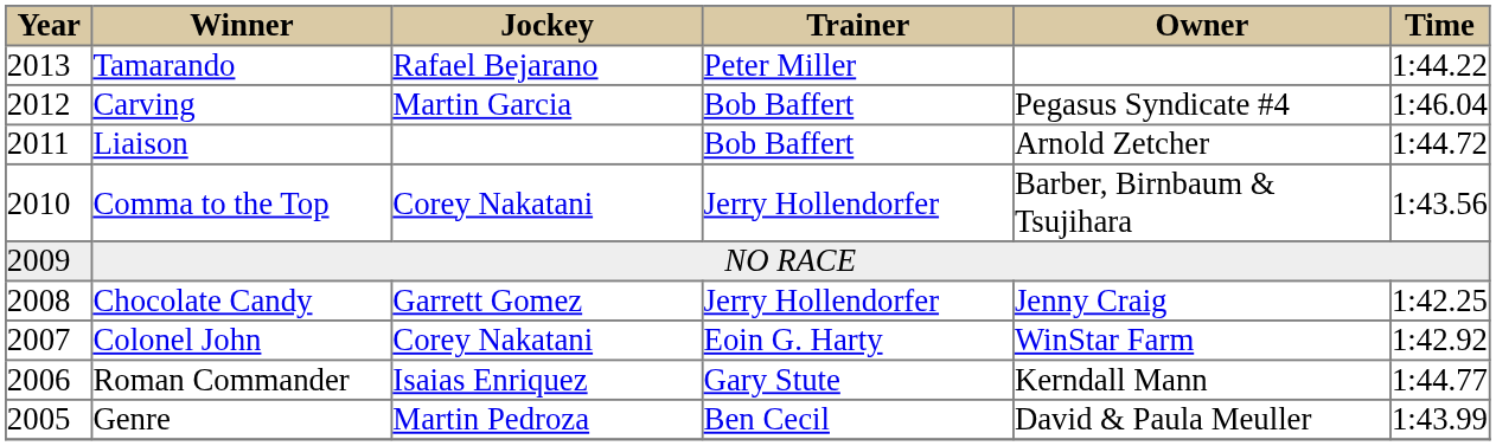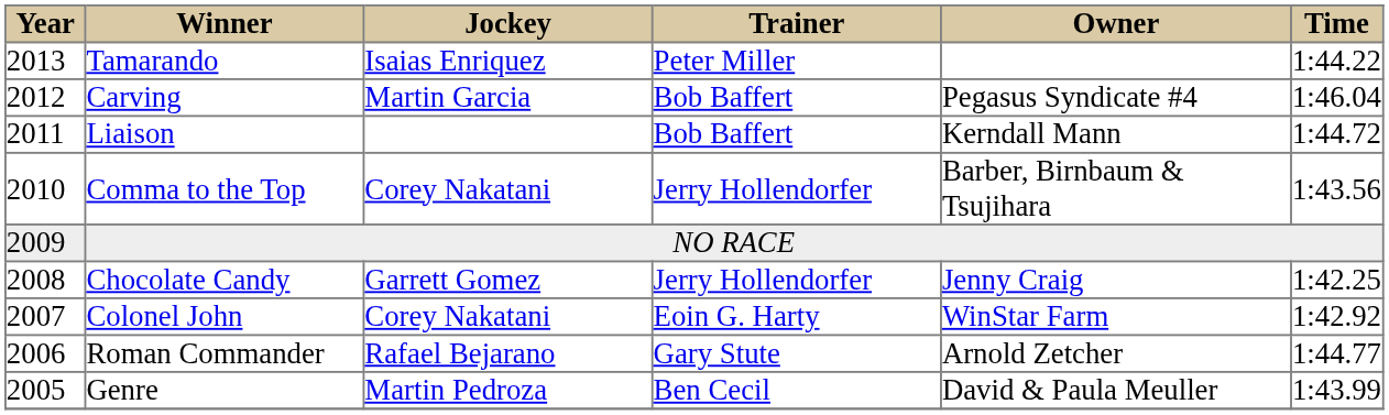 <table class = "sortable" | border="1" cellpadding="0" style="border-collapse: collapse; font-size:90%">
 <tr bgcolor="#DACAA5" align="center">
 <td width="38px"><strong>Year</strong><br></td>
 <td width="135px"><strong>Winner</strong><br></td>
 <td width="140px"><strong>Jockey</strong><br></td>
 <td width="140px"><strong>Trainer</strong><br></td>
 <td width="170px"><strong>Owner</strong><br></td>
 <td><strong>Time</strong><br></td>
 </tr>
 <tr>
 <td>2013</td>
 <td><a href='#'>Tamarando</a></td>
-<td><a href='#'>Rafael Bejarano</a></td>
+<td><a href='#'>Isaias Enriquez</a></td>
 <td><a href='#'>Peter Miller</a></td>
 <td></td>
 <td>1:44.22</td>
 </tr>
 <tr>
 <td>2012</td>
 <td><a href='#'>Carving</a></td>
 <td><a href='#'>Martin Garcia</a></td>
 <td><a href='#'>Bob Baffert</a></td>
 <td>Pegasus Syndicate #4</td>
 <td>1:46.04</td>
 </tr>
 <tr>
 <td>2011</td>
 <td><a href='#'>Liaison</a></td>
 <td></td>
 <td><a href='#'>Bob Baffert</a></td>
-<td>Arnold Zetcher</td>
+<td>Kerndall Mann</td>
 <td>1:44.72</td>
 </tr>
 <tr>
 <td>2010</td>
 <td><a href='#'>Comma to the Top</a></td>
 <td><a href='#'>Corey Nakatani</a></td>
 <td><a href='#'>Jerry Hollendorfer</a></td>
 <td>Barber, Birnbaum & Tsujihara</td>
 <td>1:43.56</td>
 </tr>
 <tr bgcolor="#eeeeee">
 <td>2009</td>
 <td rowspan="1" colspan="5" align=center><em>NO RACE</em></td>
 </tr>
 <tr>
 <td>2008</td>
 <td><a href='#'>Chocolate Candy</a></td>
 <td><a href='#'>Garrett Gomez</a></td>
 <td><a href='#'>Jerry Hollendorfer</a></td>
 <td><a href='#'>Jenny Craig</a></td>
 <td>1:42.25</td>
 </tr>
 <tr>
 <td>2007</td>
 <td><a href='#'>Colonel John</a></td>
 <td><a href='#'>Corey Nakatani</a></td>
 <td><a href='#'>Eoin G. Harty</a></td>
 <td><a href='#'>WinStar Farm</a></td>
 <td>1:42.92</td>
 </tr>
 <tr>
 <td>2006</td>
 <td>Roman Commander</td>
-<td><a href='#'>Isaias Enriquez</a></td>
+<td><a href='#'>Rafael Bejarano</a></td>
 <td><a href='#'>Gary Stute</a></td>
-<td>Kerndall Mann</td>
+<td>Arnold Zetcher</td>
 <td>1:44.77</td>
 </tr>
 <tr>
 <td>2005</td>
 <td>Genre</td>
 <td><a href='#'>Martin Pedroza</a></td>
 <td><a href='#'>Ben Cecil</a></td>
 <td>David & Paula Meuller</td>
 <td>1:43.99</td>
 </tr>
 <tr>
 </tr>
 </table>
